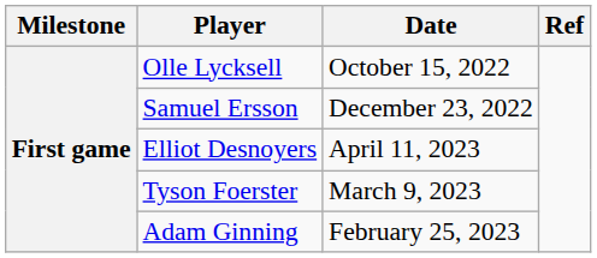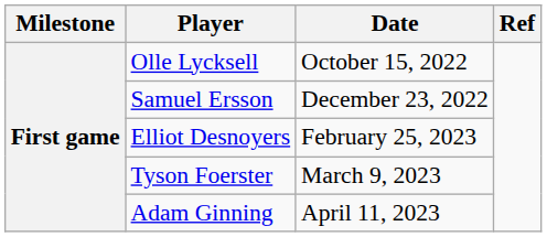 <table class="wikitable">
 <tr>
 <th scope="col">Milestone</th>
 <th scope="col">Player</th>
 <th scope="col">Date</th>
 <th scope="col">Ref</th>
 </tr>
 <tr>
 <th rowspan=5>First game</th>
 <td><a href='#'>Olle Lycksell</a></td>
 <td>October 15, 2022</td>
 <td rowspan=5></td>
 </tr>
 <tr>
 <td><a href='#'>Samuel Ersson</a></td>
 <td>December 23, 2022</td>
 </tr>
 <tr>
 <td><a href='#'>Elliot Desnoyers</a></td>
-<td>April 11, 2023</td>
+<td>February 25, 2023</td>
 </tr>
 <tr>
 <td><a href='#'>Tyson Foerster</a></td>
 <td>March 9, 2023</td>
 </tr>
 <tr>
 <td><a href='#'>Adam Ginning</a></td>
-<td>February 25, 2023</td>
+<td>April 11, 2023</td>
 </tr>
 </table>
